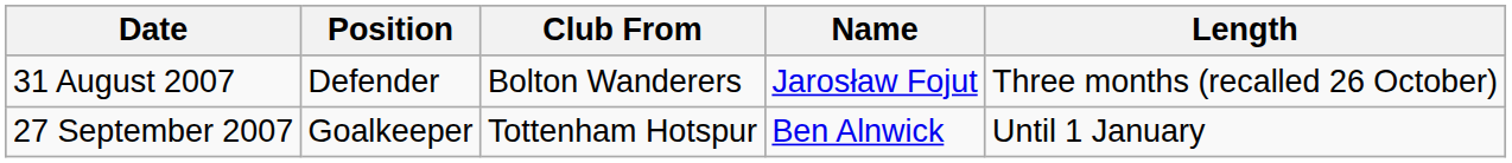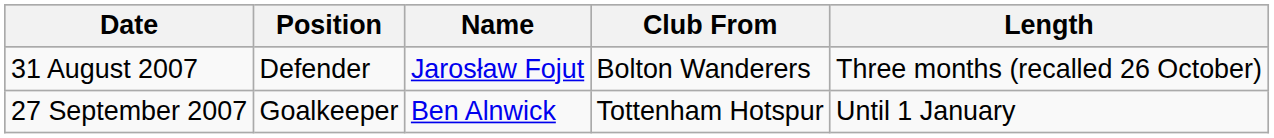 <table class="wikitable">
 <tr>
 <th>Date</th>
 <th>Position</th>
+<th>Name</th>
 <th>Club From</th>
-<th>Name</th>
 <th>Length</th>
 </tr>
 <tr>
 <td>31 August 2007</td>
 <td>Defender</td>
+<td><a href='#'>Jarosław Fojut</a></td>
 <td>Bolton Wanderers</td>
-<td><a href='#'>Jarosław Fojut</a></td>
 <td>Three months (recalled 26 October)</td>
 </tr>
 <tr>
 <td>27 September 2007</td>
 <td>Goalkeeper</td>
+<td><a href='#'>Ben Alnwick</a></td>
 <td>Tottenham Hotspur</td>
-<td><a href='#'>Ben Alnwick</a></td>
 <td>Until 1 January</td>
 </tr>
 </table>
